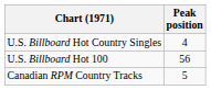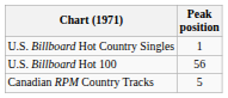 <table class="wikitable sortable">
 <tr>
 <th align="left">Chart (1971)</th>
 <th align="center">Peak<br>position</th>
 </tr>
 <tr>
 <td align="left">U.S. <em>Billboard</em> Hot Country Singles</td>
-<td align="center">4</td>
+<td align="center">1</td>
 </tr>
 <tr>
 <td align="left">U.S. <em>Billboard</em> Hot 100</td>
 <td align="center">56</td>
 </tr>
 <tr>
 <td align="left">Canadian <em>RPM</em> Country Tracks</td>
 <td align="center">5</td>
 </tr>
 </table>
